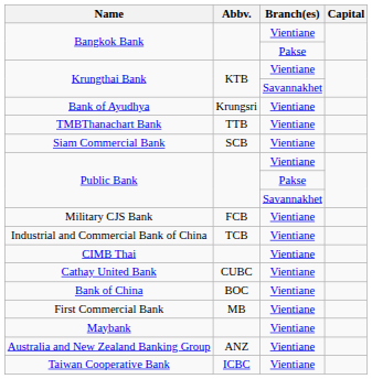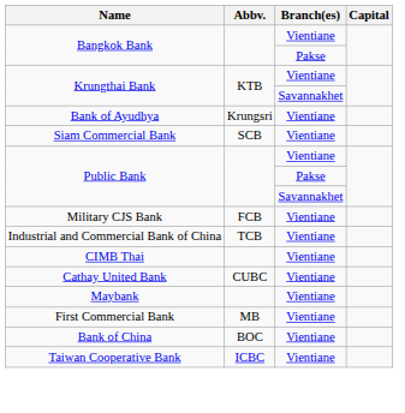 <table class="wikitable sortable" style="text-align:center">
 <tr>
 <th>Name</th>
 <th>Abbv.</th>
 <th>Branch(es)</th>
 <th>Capital</th>
 </tr>
 <tr>
 <td rowspan=2><a href='#'>Bangkok Bank</a></td>
 <td rowspan=2></td>
 <td><a href='#'>Vientiane</a></td>
 <td rowspan=2></td>
 </tr>
 <tr>
 <td><a href='#'>Pakse</a></td>
 </tr>
 <tr>
 <td rowspan=2><a href='#'>Krungthai Bank</a></td>
 <td rowspan=2>KTB</td>
 <td><a href='#'>Vientiane</a></td>
 <td rowspan=2></td>
 </tr>
 <tr>
 <td><a href='#'>Savannakhet</a></td>
 </tr>
 <tr>
 <td><a href='#'>Bank of Ayudhya</a></td>
 <td>Krungsri</td>
-<td><a href='#'>Vientiane</a></td>
-<td></td>
-</tr>
-<tr>
-<td><a href='#'>TMBThanachart Bank</a></td>
-<td>TTB</td>
 <td><a href='#'>Vientiane</a></td>
 <td></td>
 </tr>
 <tr>
 <td><a href='#'>Siam Commercial Bank</a></td>
 <td>SCB</td>
 <td><a href='#'>Vientiane</a></td>
 <td></td>
 </tr>
 <tr>
 <td rowspan=3><a href='#'>Public Bank</a></td>
 <td rowspan=3></td>
 <td><a href='#'>Vientiane</a></td>
 <td rowspan=3></td>
 </tr>
 <tr>
 <td><a href='#'>Pakse</a></td>
 </tr>
 <tr>
 <td><a href='#'>Savannakhet</a></td>
 </tr>
 <tr>
 <td>Military CJS Bank</td>
 <td>FCB</td>
 <td><a href='#'>Vientiane</a></td>
 <td></td>
 </tr>
 <tr>
 <td>Industrial and Commercial Bank of China</td>
 <td>TCB</td>
 <td><a href='#'>Vientiane</a></td>
 <td></td>
 </tr>
 <tr>
 <td><a href='#'>CIMB Thai</a></td>
 <td></td>
 <td><a href='#'>Vientiane</a></td>
 <td></td>
 </tr>
 <tr>
 <td><a href='#'>Cathay United Bank</a></td>
 <td>CUBC</td>
 <td><a href='#'>Vientiane</a></td>
 <td></td>
 </tr>
 <tr>
-<td><a href='#'>Bank of China</a></td>
-<td>BOC</td>
+<td><a href='#'>Maybank</a></td>
+<td></td>
 <td><a href='#'>Vientiane</a></td>
 <td></td>
 </tr>
 <tr>
 <td>First Commercial Bank</td>
 <td>MB</td>
 <td><a href='#'>Vientiane</a></td>
 <td></td>
 </tr>
 <tr>
-<td><a href='#'>Maybank</a></td>
-<td></td>
-<td><a href='#'>Vientiane</a></td>
-<td></td>
-</tr>
-<tr>
-<td><a href='#'>Australia and New Zealand Banking Group</a></td>
-<td>ANZ</td>
+<td><a href='#'>Bank of China</a></td>
+<td>BOC</td>
 <td><a href='#'>Vientiane</a></td>
 <td></td>
 </tr>
 <tr>
 <td><a href='#'>Taiwan Cooperative Bank</a></td>
 <td><a href='#'>ICBC</a></td>
 <td><a href='#'>Vientiane</a></td>
 <td></td>
 </tr>
 </table>
